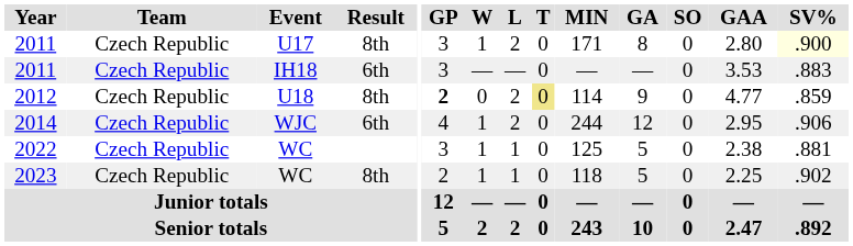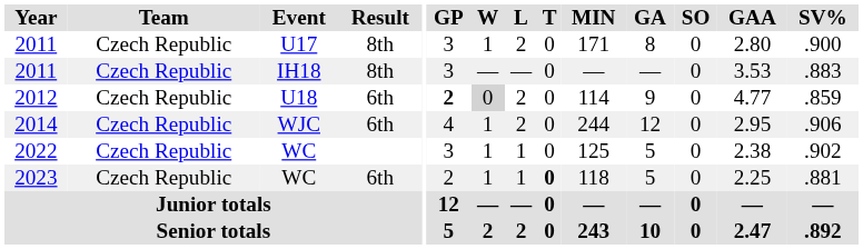 <table border="0" cellpadding="1" cellspacing="0" ID="Table3" style="text-align:center; width:40em">
 <tr ALIGN="center" bgcolor="#e0e0e0">
 <th>Year</th>
 <th>Team</th>
 <th>Event</th>
 <th>Result</th>
 <th rowspan="99" bgcolor="#ffffff"></th>
 <th>GP</th>
 <th>W</th>
 <th>L</th>
 <th>T</th>
 <th>MIN</th>
 <th>GA</th>
 <th>SO</th>
 <th>GAA</th>
 <th>SV%</th>
 </tr>
 <tr ALIGN="center">
 <td><a href='#'>2011</a></td>
 <td>Czech Republic</td>
 <td><a href='#'>U17</a></td>
 <td>8th</td>
 <td>3</td>
 <td>1</td>
 <td>2</td>
 <td>0</td>
 <td>171</td>
 <td>8</td>
 <td>0</td>
 <td>2.80</td>
-<td style="background: lightyellow;">.900</td>
+<td>.900</td>
 </tr>
 <tr bgcolor="#f0f0f0">
 <td><a href='#'>2011</a></td>
 <td><a href='#'>Czech Republic</a></td>
 <td><a href='#'>IH18</a></td>
-<td>6th</td>
+<td>8th</td>
 <td>3</td>
 <td>—</td>
 <td>—</td>
 <td>0</td>
 <td>—</td>
 <td>—</td>
 <td>0</td>
 <td>3.53</td>
 <td>.883</td>
 </tr>
 <tr ALIGN="center">
 <td><a href='#'>2012</a></td>
 <td>Czech Republic</td>
 <td><a href='#'>U18</a></td>
-<td>8th</td>
+<td>6th</td>
 <td><strong>2</strong></td>
+<td style="background: lightgrey;">0</td>
+<td>2</td>
 <td>0</td>
-<td>2</td>
-<td style="background: khaki;">0</td>
 <td>114</td>
 <td>9</td>
 <td>0</td>
 <td>4.77</td>
 <td>.859</td>
 </tr>
 <tr bgcolor="#f0f0f0">
 <td><a href='#'>2014</a></td>
 <td><a href='#'>Czech Republic</a></td>
 <td><a href='#'>WJC</a></td>
 <td>6th</td>
 <td>4</td>
 <td>1</td>
 <td>2</td>
 <td>0</td>
 <td>244</td>
 <td>12</td>
 <td>0</td>
 <td>2.95</td>
 <td>.906</td>
 </tr>
 <tr>
 <td><a href='#'>2022</a></td>
 <td><a href='#'>Czech Republic</a></td>
 <td><a href='#'>WC</a></td>
 <td></td>
 <td>3</td>
 <td>1</td>
 <td>1</td>
 <td>0</td>
 <td>125</td>
 <td>5</td>
 <td>0</td>
 <td>2.38</td>
-<td>.881</td>
+<td>.902</td>
 </tr>
 <tr bgcolor="#f0f0f0">
 <td><a href='#'>2023</a></td>
 <td>Czech Republic</td>
 <td>WC</td>
-<td>8th</td>
+<td>6th</td>
 <td>2</td>
 <td>1</td>
 <td>1</td>
-<td>0</td>
+<td><strong>0</strong></td>
 <td>118</td>
 <td>5</td>
 <td>0</td>
 <td>2.25</td>
-<td>.902</td>
+<td>.881</td>
 </tr>
 <tr ALIGN="center" bgcolor="#e0e0e0">
 <th colspan=4>Junior totals</th>
 <th>12</th>
 <th>—</th>
 <th>—</th>
 <th>0</th>
 <th>—</th>
 <th>—</th>
 <th>0</th>
 <th>—</th>
 <th>—</th>
 </tr>
 <tr ALIGN="center" bgcolor="#e0e0e0">
 <th colspan=4>Senior totals</th>
 <th>5</th>
 <th>2</th>
 <th>2</th>
 <th>0</th>
 <th>243</th>
 <th>10</th>
 <th>0</th>
 <th>2.47</th>
 <th>.892</th>
 </tr>
 </table>
